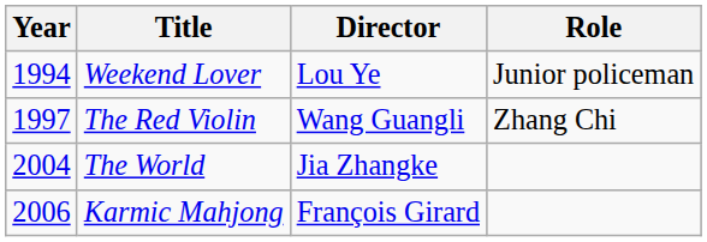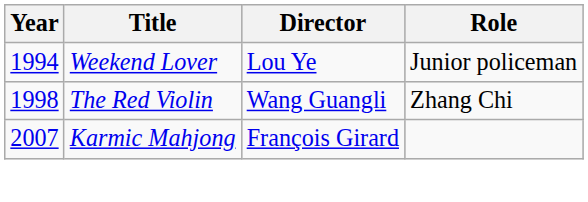 <table class="wikitable sortable">
 <tr>
 <th>Year</th>
 <th>Title</th>
 <th>Director</th>
 <th>Role</th>
 </tr>
 <tr>
 <td align="left" valign="top"><a href='#'>1994</a></td>
 <td align="left" valign="top"><em><a href='#'>Weekend Lover</a></em></td>
 <td align="left" valign="top"><a href='#'>Lou Ye</a></td>
 <td align="left" valign="top">Junior policeman</td>
 </tr>
 <tr>
-<td align="left" valign="top"><a href='#'>1997</a></td>
+<td align="left" valign="top"><a href='#'>1998</a></td>
 <td align="left" valign="top"><em><a href='#'>The Red Violin</a></em></td>
 <td align="left" valign="top"><a href='#'>Wang Guangli</a></td>
 <td align="left" valign="top">Zhang Chi</td>
 </tr>
 <tr>
-<td align="left" valign="top"><a href='#'>2004</a></td>
-<td align="left" valign="top"><em><a href='#'>The World</a></em></td>
-<td align="left" valign="top"><a href='#'>Jia Zhangke</a></td>
-<td align="left" valign="top"></td>
-</tr>
-<tr>
-<td align="left" valign="top"><a href='#'>2006</a></td>
+<td align="left" valign="top"><a href='#'>2007</a></td>
 <td align="left" valign="top"><em><a href='#'>Karmic Mahjong</a></em></td>
 <td align="left" valign="top"><a href='#'>François Girard</a></td>
 <td align="left" valign="top"></td>
 </tr>
 </table>
